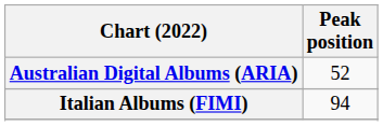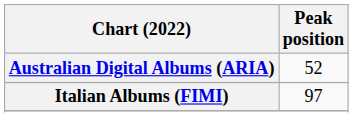 <table class="wikitable sortable plainrowheaders" style="text-align:center">
 <tr>
 <th scope="col">Chart (2022)</th>
 <th scope="col">Peak<br>position</th>
 </tr>
 <tr>
 <th scope="row"><a href='#'>Australian Digital Albums</a> (<a href='#'>ARIA</a>)</th>
 <td>52</td>
 </tr>
 <tr>
 </tr>
 <tr>
 </tr>
 <tr>
 </tr>
 <tr>
 </tr>
 <tr>
 </tr>
 <tr>
 </tr>
 <tr>
 <th scope="row">Italian Albums (<a href='#'>FIMI</a>)</th>
-<td>94</td>
+<td>97</td>
 </tr>
 <tr>
 </tr>
 <tr>
 </tr>
 <tr>
 </tr>
 <tr>
 </tr>
 <tr>
 </tr>
 <tr>
 </tr>
 </table>
